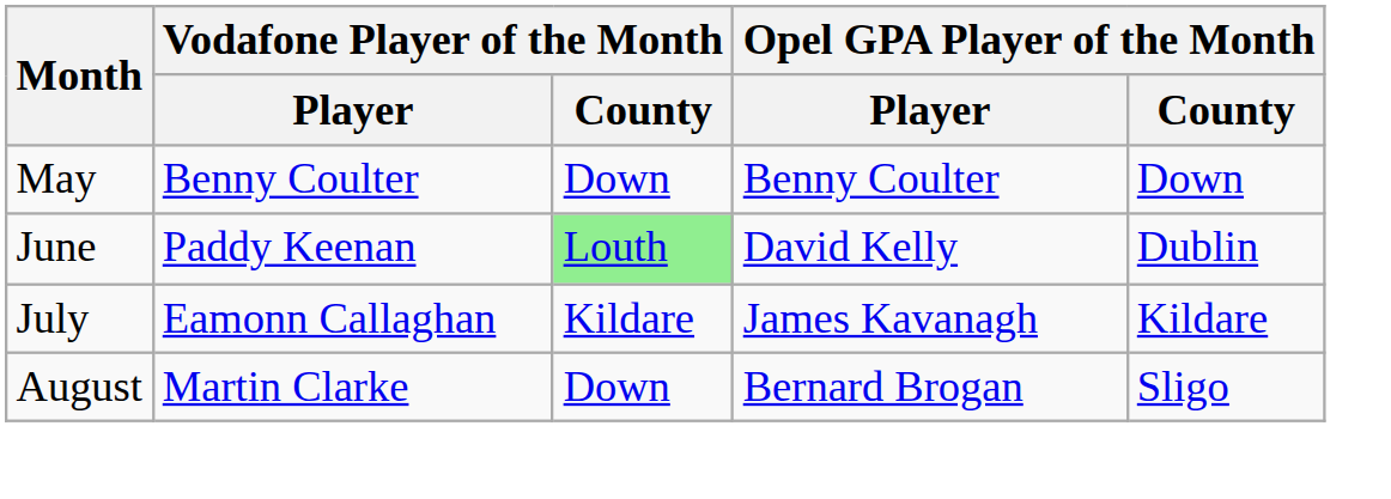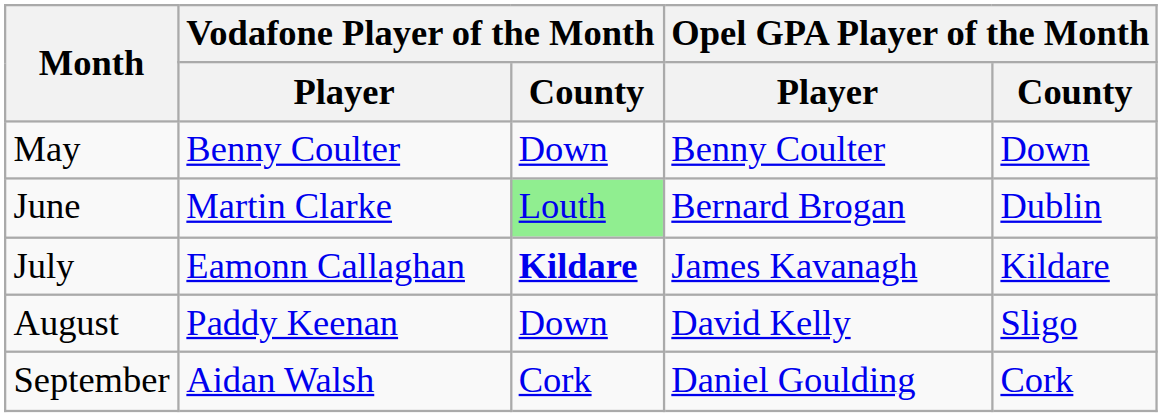 <table class="wikitable">
 <tr>
 <th rowspan="2">Month</th>
 <th colspan="2">Vodafone Player of the Month</th>
 <th colspan="2">Opel GPA Player of the Month</th>
 </tr>
 <tr>
 <th>Player</th>
 <th>County</th>
 <th>Player</th>
 <th>County</th>
 </tr>
 <tr>
 <td>May</td>
 <td><a href='#'>Benny Coulter</a></td>
 <td><a href='#'>Down</a></td>
 <td><a href='#'>Benny Coulter</a></td>
 <td><a href='#'>Down</a></td>
 </tr>
 <tr>
 <td>June</td>
-<td><a href='#'>Paddy Keenan</a></td>
+<td><a href='#'>Martin Clarke</a></td>
 <td style="background: lightgreen;"><a href='#'>Louth</a></td>
-<td><a href='#'>David Kelly</a></td>
+<td><a href='#'>Bernard Brogan</a></td>
 <td><a href='#'>Dublin</a></td>
 </tr>
 <tr>
 <td>July</td>
 <td><a href='#'>Eamonn Callaghan</a></td>
-<td><a href='#'>Kildare</a></td>
+<td><strong><a href='#'>Kildare</a></strong></td>
 <td><a href='#'>James Kavanagh</a></td>
 <td><a href='#'>Kildare</a></td>
 </tr>
 <tr>
 <td>August</td>
-<td><a href='#'>Martin Clarke</a></td>
+<td><a href='#'>Paddy Keenan</a></td>
 <td><a href='#'>Down</a></td>
-<td><a href='#'>Bernard Brogan</a></td>
+<td><a href='#'>David Kelly</a></td>
 <td><a href='#'>Sligo</a></td>
 </tr>
+<tr>
+<td>September</td>
+<td><a href='#'>Aidan Walsh</a></td>
+<td><a href='#'>Cork</a></td>
+<td><a href='#'>Daniel Goulding</a></td>
+<td><a href='#'>Cork</a></td>
+</tr>
 </table>
